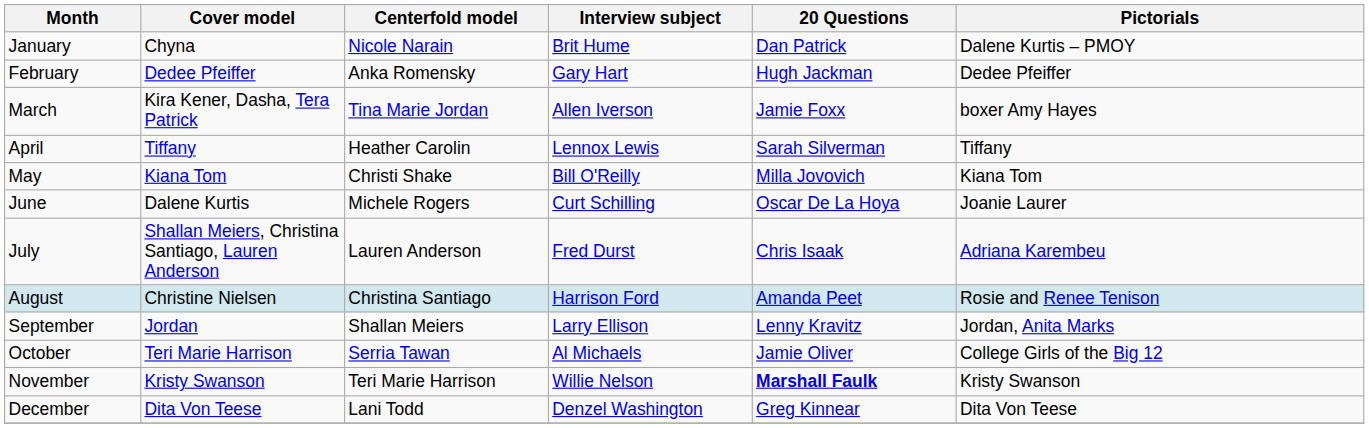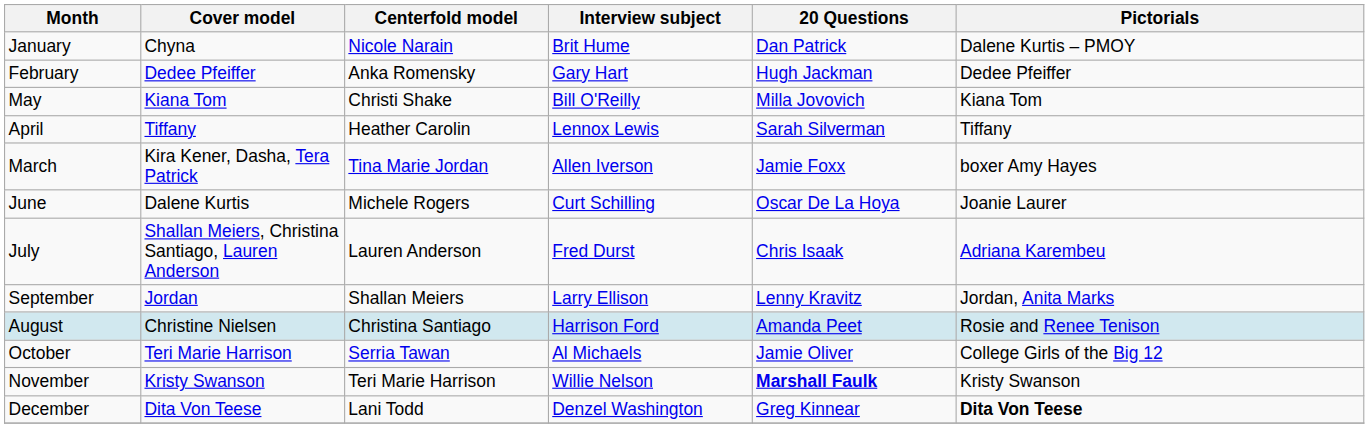 <table class="wikitable">
 <tr>
 <th width="10%">Month</th>
 <th width="15%">Cover model</th>
 <th width="15%">Centerfold model</th>
 <th width="15%">Interview subject</th>
 <th width="15%">20 Questions</th>
 <th width="30%">Pictorials</th>
 </tr>
 <tr>
 <td>January</td>
 <td>Chyna</td>
 <td><a href='#'>Nicole Narain</a></td>
 <td><a href='#'>Brit Hume</a></td>
 <td><a href='#'>Dan Patrick</a></td>
 <td>Dalene Kurtis – PMOY</td>
 </tr>
 <tr>
 <td>February</td>
 <td><a href='#'>Dedee Pfeiffer</a></td>
 <td>Anka Romensky</td>
 <td><a href='#'>Gary Hart</a></td>
 <td><a href='#'>Hugh Jackman</a></td>
 <td>Dedee Pfeiffer</td>
 </tr>
 <tr>
-<td>March</td>
-<td>Kira Kener, Dasha, <a href='#'>Tera Patrick</a></td>
-<td><a href='#'>Tina Marie Jordan</a></td>
-<td><a href='#'>Allen Iverson</a></td>
-<td><a href='#'>Jamie Foxx</a></td>
-<td>boxer Amy Hayes</td>
+<td>May</td>
+<td><a href='#'>Kiana Tom</a></td>
+<td>Christi Shake</td>
+<td><a href='#'>Bill O'Reilly</a></td>
+<td><a href='#'>Milla Jovovich</a></td>
+<td>Kiana Tom</td>
 </tr>
 <tr>
 <td>April</td>
 <td><a href='#'>Tiffany</a></td>
 <td>Heather Carolin</td>
 <td><a href='#'>Lennox Lewis</a></td>
 <td><a href='#'>Sarah Silverman</a></td>
 <td>Tiffany</td>
 </tr>
 <tr>
-<td>May</td>
-<td><a href='#'>Kiana Tom</a></td>
-<td>Christi Shake</td>
-<td><a href='#'>Bill O'Reilly</a></td>
-<td><a href='#'>Milla Jovovich</a></td>
-<td>Kiana Tom</td>
+<td>March</td>
+<td>Kira Kener, Dasha, <a href='#'>Tera Patrick</a></td>
+<td><a href='#'>Tina Marie Jordan</a></td>
+<td><a href='#'>Allen Iverson</a></td>
+<td><a href='#'>Jamie Foxx</a></td>
+<td>boxer Amy Hayes</td>
 </tr>
 <tr>
 <td>June</td>
 <td>Dalene Kurtis</td>
 <td>Michele Rogers</td>
 <td><a href='#'>Curt Schilling</a></td>
 <td><a href='#'>Oscar De La Hoya</a></td>
 <td>Joanie Laurer</td>
 </tr>
 <tr>
 <td>July</td>
 <td><a href='#'>Shallan Meiers</a>, Christina Santiago, <a href='#'>Lauren Anderson</a></td>
 <td>Lauren Anderson</td>
 <td><a href='#'>Fred Durst</a></td>
 <td><a href='#'>Chris Isaak</a></td>
 <td><a href='#'>Adriana Karembeu</a></td>
 </tr>
+<tr>
+<td>September</td>
+<td><a href='#'>Jordan</a></td>
+<td>Shallan Meiers</td>
+<td><a href='#'>Larry Ellison</a></td>
+<td><a href='#'>Lenny Kravitz</a></td>
+<td>Jordan, <a href='#'>Anita Marks</a></td>
+</tr>
 <tr style="background:#D1E8EF;">
 <td>August</td>
 <td>Christine Nielsen</td>
 <td>Christina Santiago</td>
 <td><a href='#'>Harrison Ford</a></td>
 <td><a href='#'>Amanda Peet</a></td>
 <td>Rosie and <a href='#'>Renee Tenison</a></td>
-</tr>
-<tr>
-<td>September</td>
-<td><a href='#'>Jordan</a></td>
-<td>Shallan Meiers</td>
-<td><a href='#'>Larry Ellison</a></td>
-<td><a href='#'>Lenny Kravitz</a></td>
-<td>Jordan, <a href='#'>Anita Marks</a></td>
 </tr>
 <tr>
 <td>October</td>
 <td><a href='#'>Teri Marie Harrison</a></td>
 <td><a href='#'>Serria Tawan</a></td>
 <td><a href='#'>Al Michaels</a></td>
 <td><a href='#'>Jamie Oliver</a></td>
 <td>College Girls of the <a href='#'>Big 12</a></td>
 </tr>
 <tr>
 <td>November</td>
 <td><a href='#'>Kristy Swanson</a></td>
 <td>Teri Marie Harrison</td>
 <td><a href='#'>Willie Nelson</a></td>
 <td><strong><a href='#'>Marshall Faulk</a></strong></td>
 <td>Kristy Swanson</td>
 </tr>
 <tr>
 <td>December</td>
 <td><a href='#'>Dita Von Teese</a></td>
 <td>Lani Todd</td>
 <td><a href='#'>Denzel Washington</a></td>
 <td><a href='#'>Greg Kinnear</a></td>
-<td>Dita Von Teese</td>
+<td><strong>Dita Von Teese</strong></td>
 </tr>
 <tr>
 </tr>
 </table>
